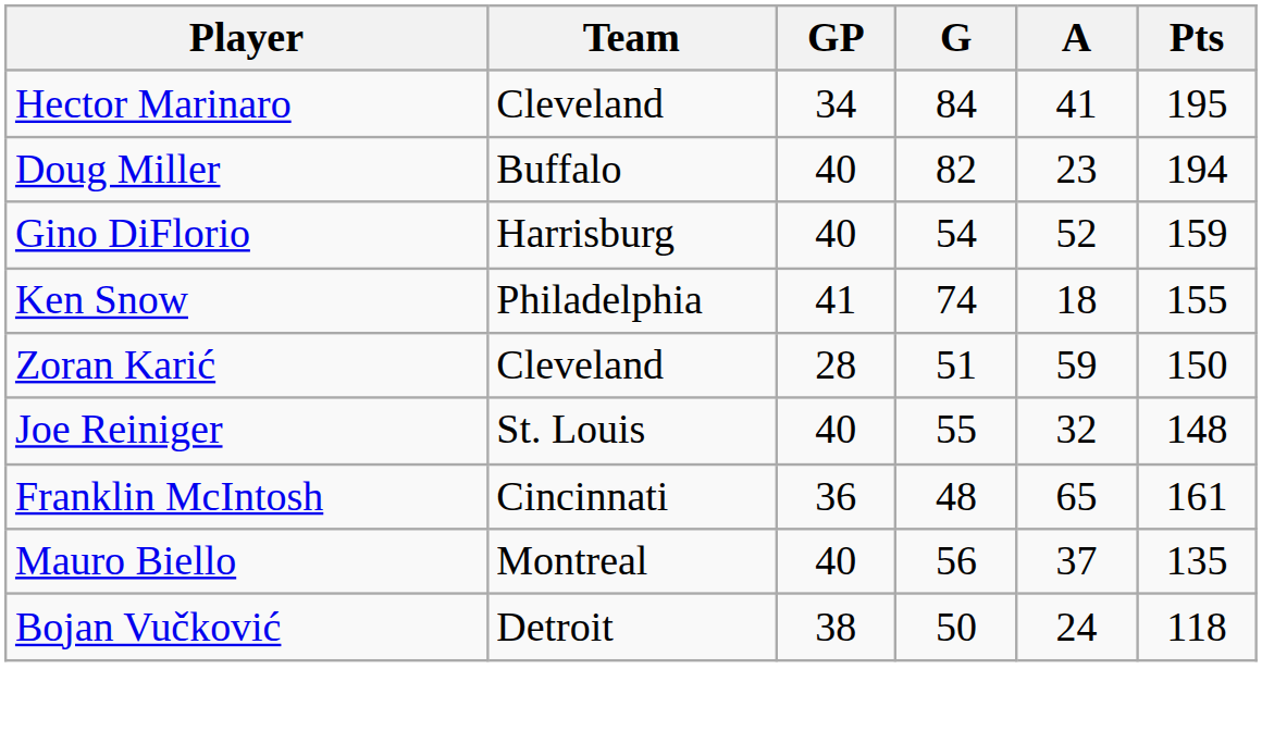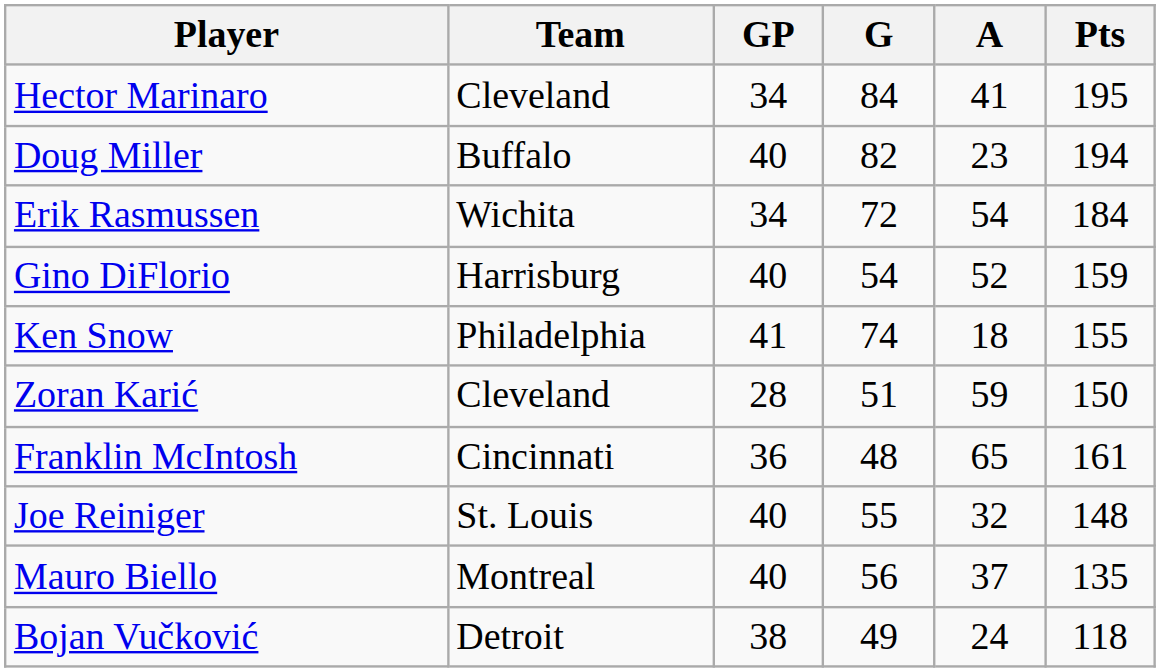 <table class="wikitable">
 <tr>
 <th width="30%">Player</th>
 <th width="18%">Team</th>
 <th width="7.5%">GP</th>
 <th width="7.5%">G</th>
 <th width="7.5%">A</th>
 <th width="7.5%">Pts</th>
 </tr>
 <tr align=center>
 <td align=left><a href='#'>Hector Marinaro</a></td>
 <td align=left>Cleveland</td>
 <td>34</td>
 <td>84</td>
 <td>41</td>
 <td>195</td>
 </tr>
 <tr align=center>
 <td align=left><a href='#'>Doug Miller</a></td>
 <td align=left>Buffalo</td>
 <td>40</td>
 <td>82</td>
 <td>23</td>
 <td>194</td>
 </tr>
 <tr align=center>
+<td align=left><a href='#'>Erik Rasmussen</a></td>
+<td align=left>Wichita</td>
+<td>34</td>
+<td>72</td>
+<td>54</td>
+<td>184</td>
+</tr>
+<tr align=center>
 <td align=left><a href='#'>Gino DiFlorio</a></td>
 <td align=left>Harrisburg</td>
 <td>40</td>
 <td>54</td>
 <td>52</td>
 <td>159</td>
 </tr>
 <tr align=center>
 <td align=left><a href='#'>Ken Snow</a></td>
 <td align=left>Philadelphia</td>
 <td>41</td>
 <td>74</td>
 <td>18</td>
 <td>155</td>
 </tr>
 <tr align=center>
 <td align=left><a href='#'>Zoran Karić</a></td>
 <td align=left>Cleveland</td>
 <td>28</td>
 <td>51</td>
 <td>59</td>
 <td>150</td>
 </tr>
 <tr align=center>
+<td align=left><a href='#'>Franklin McIntosh</a></td>
+<td align=left>Cincinnati</td>
+<td>36</td>
+<td>48</td>
+<td>65</td>
+<td>161</td>
+</tr>
+<tr align=center>
 <td align=left><a href='#'>Joe Reiniger</a></td>
 <td align=left>St. Louis</td>
 <td>40</td>
 <td>55</td>
 <td>32</td>
 <td>148</td>
-</tr>
-<tr align=center>
-<td align=left><a href='#'>Franklin McIntosh</a></td>
-<td align=left>Cincinnati</td>
-<td>36</td>
-<td>48</td>
-<td>65</td>
-<td>161</td>
 </tr>
 <tr align=center>
 <td align=left><a href='#'>Mauro Biello</a></td>
 <td align=left>Montreal</td>
 <td>40</td>
 <td>56</td>
 <td>37</td>
 <td>135</td>
 </tr>
 <tr align=center>
 <td align=left><a href='#'>Bojan Vučković</a></td>
 <td align=left>Detroit</td>
 <td>38</td>
-<td>50</td>
+<td>49</td>
 <td>24</td>
 <td>118</td>
 </tr>
 </table>
